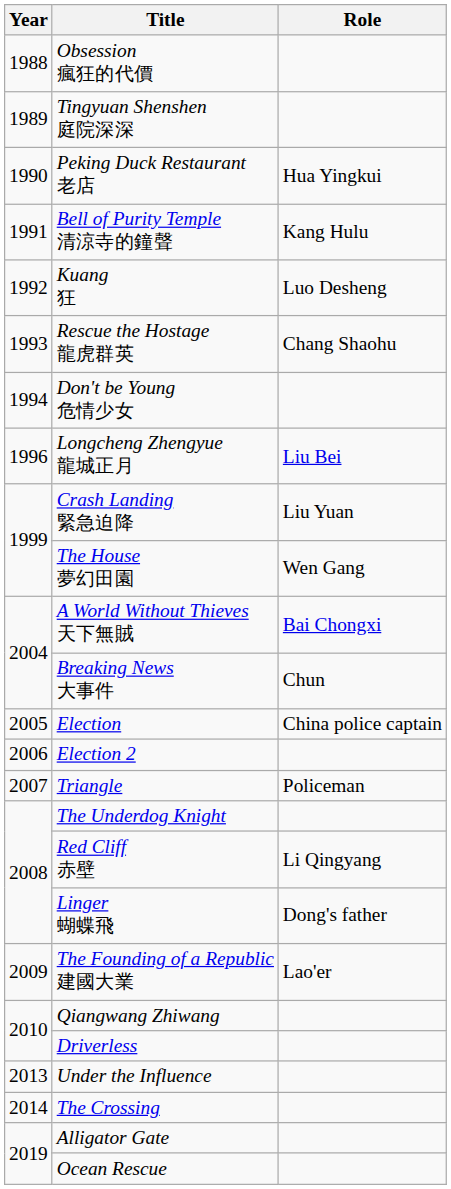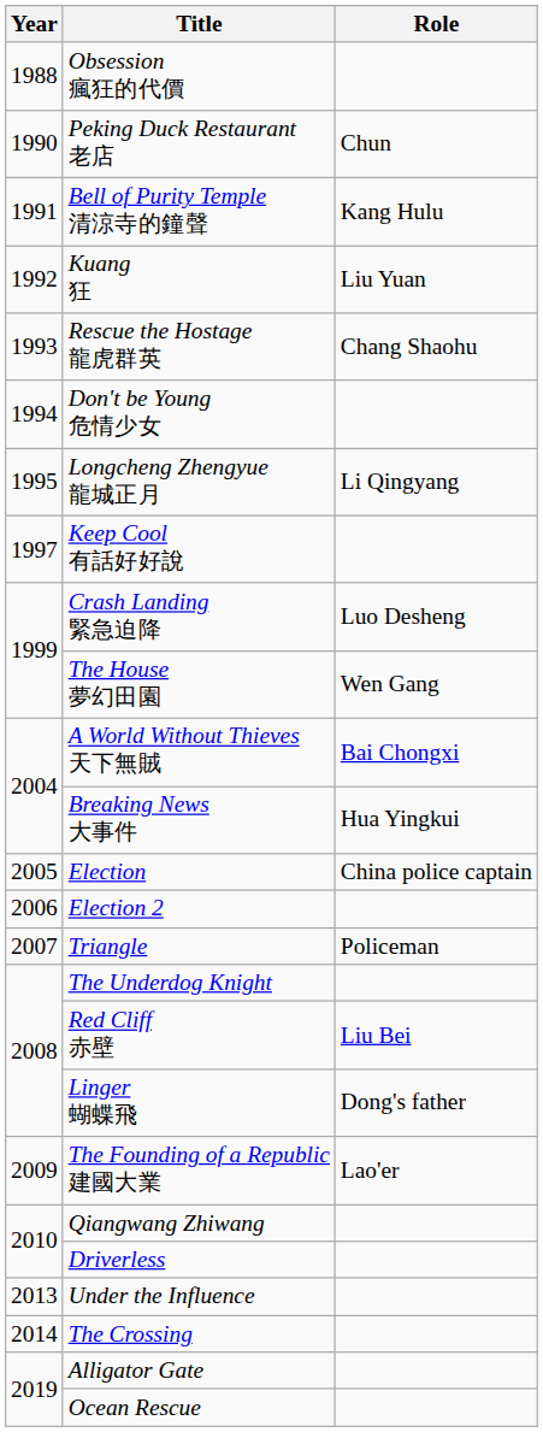 <table class="wikitable">
 <tr>
 <th>Year</th>
 <th>Title</th>
 <th>Role</th>
 </tr>
 <tr>
 <td>1988</td>
 <td><em>Obsession</em><br>瘋狂的代價</td>
 <td></td>
 </tr>
 <tr>
-<td>1989</td>
-<td><em>Tingyuan Shenshen</em><br>庭院深深</td>
-<td></td>
-</tr>
-<tr>
 <td>1990</td>
 <td><em>Peking Duck Restaurant</em><br>老店</td>
-<td>Hua Yingkui</td>
+<td>Chun</td>
 </tr>
 <tr>
 <td>1991</td>
 <td><em><a href='#'>Bell of Purity Temple</a></em><br>清涼寺的鐘聲</td>
 <td>Kang Hulu</td>
 </tr>
 <tr>
 <td>1992</td>
 <td><em>Kuang</em><br>狂</td>
-<td>Luo Desheng</td>
+<td>Liu Yuan</td>
 </tr>
 <tr>
 <td>1993</td>
 <td><em>Rescue the Hostage</em><br>龍虎群英</td>
 <td>Chang Shaohu</td>
 </tr>
 <tr>
 <td>1994</td>
 <td><em>Don't be Young</em><br>危情少女</td>
 <td></td>
 </tr>
 <tr>
-<td>1996</td>
+<td>1995</td>
 <td><em>Longcheng Zhengyue</em><br>龍城正月</td>
-<td><a href='#'>Liu Bei</a></td>
+<td>Li Qingyang</td>
+</tr>
+<tr>
+<td>1997</td>
+<td><em><a href='#'>Keep Cool</a></em><br>有話好好說</td>
+<td></td>
 </tr>
 <tr>
 <td rowspan=2>1999</td>
 <td><em><a href='#'>Crash Landing</a></em><br>緊急迫降</td>
-<td>Liu Yuan</td>
+<td>Luo Desheng</td>
 </tr>
 <tr>
 <td><em><a href='#'>The House</a></em><br>夢幻田園</td>
 <td>Wen Gang</td>
 </tr>
 <tr>
 <td rowspan=2>2004</td>
 <td><em><a href='#'>A World Without Thieves</a></em><br>天下無賊</td>
 <td><a href='#'>Bai Chongxi</a></td>
 </tr>
 <tr>
 <td><em><a href='#'>Breaking News</a></em><br>大事件</td>
-<td>Chun</td>
+<td>Hua Yingkui</td>
 </tr>
 <tr>
 <td rowspan=1>2005</td>
 <td><em><a href='#'>Election</a></em></td>
 <td>China police captain</td>
 </tr>
 <tr>
 <td>2006</td>
 <td><em><a href='#'>Election 2</a></em></td>
 <td></td>
 </tr>
 <tr>
 <td rowspan=1>2007</td>
 <td><em><a href='#'>Triangle</a></em></td>
 <td>Policeman</td>
 </tr>
 <tr>
 <td rowspan=3>2008</td>
 <td><em><a href='#'>The Underdog Knight</a></em></td>
 <td></td>
 </tr>
 <tr>
 <td><em><a href='#'>Red Cliff</a></em><br>赤壁</td>
-<td>Li Qingyang</td>
+<td><a href='#'>Liu Bei</a></td>
 </tr>
 <tr>
 <td><em><a href='#'>Linger</a></em><br>蝴蝶飛</td>
 <td>Dong's father</td>
 </tr>
 <tr>
 <td>2009</td>
 <td><em><a href='#'>The Founding of a Republic</a></em><br>建國大業</td>
 <td>Lao'er</td>
 </tr>
 <tr>
 <td rowspan=2>2010</td>
 <td><em>Qiangwang Zhiwang</em></td>
 <td></td>
 </tr>
 <tr>
 <td><em><a href='#'>Driverless</a></em></td>
 <td></td>
 </tr>
 <tr>
 <td>2013</td>
 <td><em>Under the Influence</em></td>
 <td></td>
 </tr>
 <tr>
 <td>2014</td>
 <td><em><a href='#'>The Crossing</a></em></td>
 <td></td>
 </tr>
 <tr>
 <td rowspan=2>2019</td>
 <td><em>Alligator Gate</em></td>
 <td></td>
 </tr>
 <tr>
 <td><em>Ocean Rescue</em></td>
 <td></td>
 </tr>
 </table>
